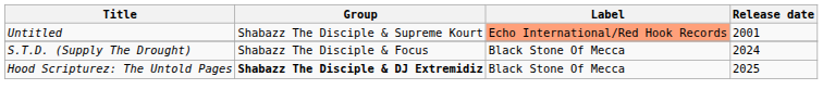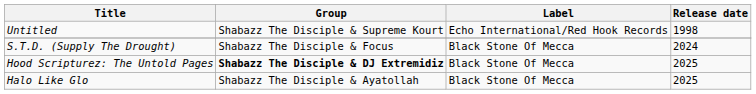 <table class="wikitable">
 <tr>
 <th>Title</th>
 <th>Group</th>
 <th>Label</th>
 <th>Release date</th>
 </tr>
 <tr>
 <td><em>Untitled</em></td>
 <td>Shabazz The Disciple & Supreme Kourt</td>
-<td style="background: lightsalmon;">Echo International/Red Hook Records</td>
-<td>2001</td>
+<td>Echo International/Red Hook Records</td>
+<td>1998</td>
 </tr>
 <tr>
 </tr>
 <tr>
 <td><em>S.T.D. (Supply The Drought)</em></td>
 <td>Shabazz The Disciple & Focus</td>
 <td>Black Stone Of Mecca</td>
 <td>2024</td>
 </tr>
 <tr>
 <td><em>Hood Scripturez: The Untold Pages</em></td>
 <td><strong>Shabazz The Disciple & DJ Extremidiz</strong></td>
 <td>Black Stone Of Mecca</td>
 <td>2025</td>
 </tr>
+<tr>
+<td><em>Halo Like Glo</em></td>
+<td>Shabazz The Disciple & Ayatollah</td>
+<td>Black Stone Of Mecca</td>
+<td>2025</td>
+</tr>
 </table>
